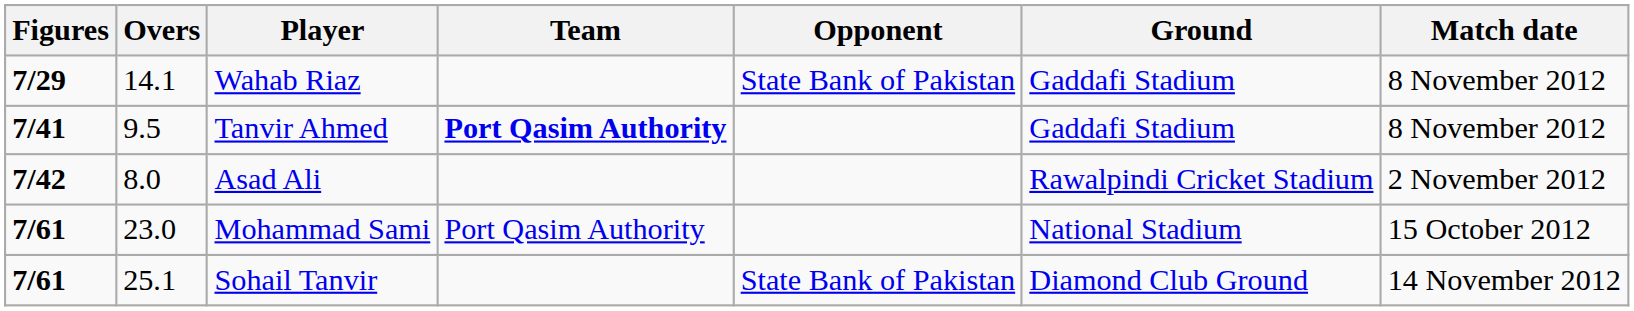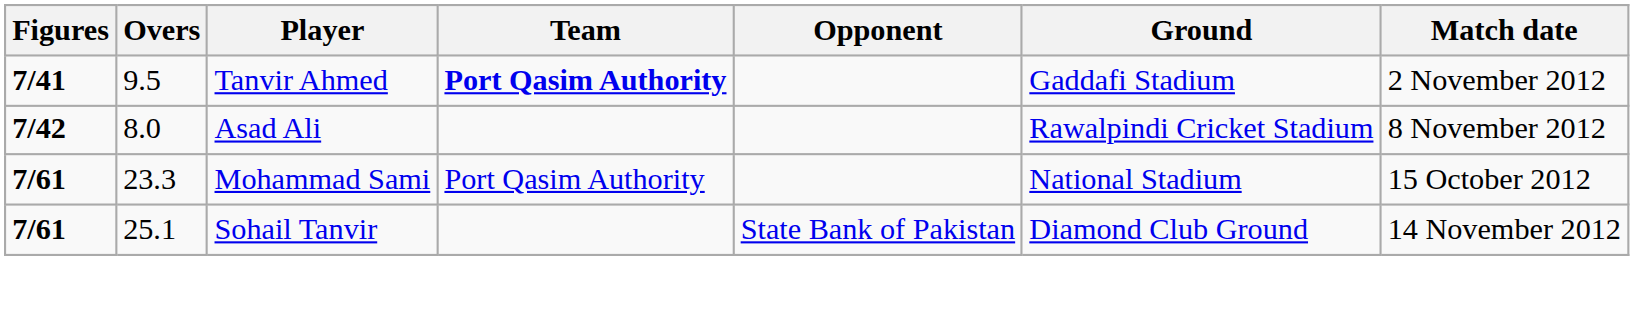 <table class="wikitable" style="font-size:90%;">
 <tr>
 <th>Figures</th>
 <th>Overs</th>
 <th>Player</th>
 <th>Team</th>
 <th>Opponent</th>
 <th>Ground</th>
 <th>Match date</th>
 </tr>
 <tr>
-<td><strong>7/29</strong></td>
-<td>14.1</td>
-<td><a href='#'>Wahab Riaz</a></td>
-<td></td>
-<td><a href='#'>State Bank of Pakistan</a></td>
-<td><a href='#'>Gaddafi Stadium</a></td>
-<td>8 November 2012</td>
-</tr>
-<tr>
 <td><strong>7/41</strong></td>
 <td>9.5</td>
 <td><a href='#'>Tanvir Ahmed</a></td>
 <td><strong><a href='#'>Port Qasim Authority</a></strong></td>
 <td></td>
 <td><a href='#'>Gaddafi Stadium</a></td>
-<td>8 November 2012</td>
+<td>2 November 2012</td>
 </tr>
 <tr>
 <td><strong>7/42</strong></td>
 <td>8.0</td>
 <td><a href='#'>Asad Ali</a></td>
 <td></td>
 <td></td>
 <td><a href='#'>Rawalpindi Cricket Stadium</a></td>
-<td>2 November 2012</td>
+<td>8 November 2012</td>
 </tr>
 <tr>
 <td><strong>7/61</strong></td>
-<td>23.0</td>
+<td>23.3</td>
 <td><a href='#'>Mohammad Sami</a></td>
 <td><a href='#'>Port Qasim Authority</a></td>
 <td></td>
 <td><a href='#'>National Stadium</a></td>
 <td>15 October 2012</td>
 </tr>
 <tr>
 <td><strong>7/61</strong></td>
 <td>25.1</td>
 <td><a href='#'>Sohail Tanvir</a></td>
 <td></td>
 <td><a href='#'>State Bank of Pakistan</a></td>
 <td><a href='#'>Diamond Club Ground</a></td>
 <td>14 November 2012</td>
 </tr>
 </table>
